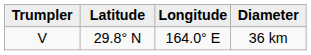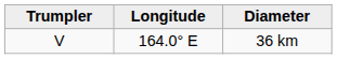 <table class="wikitable">
 <tr>
 <th width="25%" style="background:#eeeeee;">Trumpler</th>
-<th width="25%" style="background:#eeeeee;">Latitude</th>
 <th width="25%" style="background:#eeeeee;">Longitude</th>
 <th width="25%" style="background:#eeeeee;">Diameter</th>
 </tr>
 <tr>
 <td align="center">V</td>
-<td align="center">29.8° N</td>
 <td align="center">164.0° E</td>
 <td align="center">36 km</td>
 </tr>
 </table>
